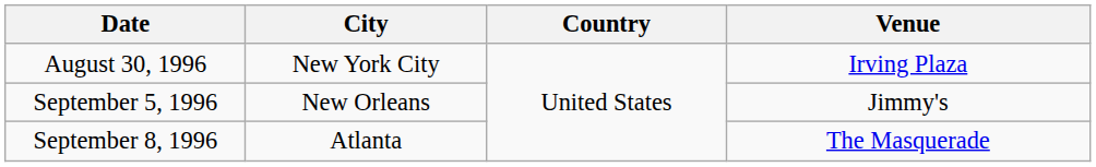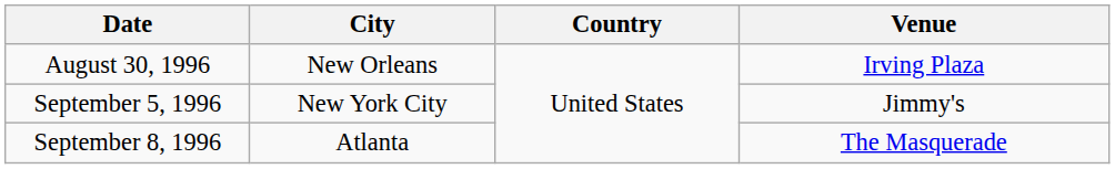 <table class="wikitable" style="text-align:center;">
 <tr>
 <th width="150">Date</th>
 <th width="150">City</th>
 <th width="150">Country</th>
 <th width="230">Venue</th>
 </tr>
 <tr>
 <td>August 30, 1996</td>
-<td>New York City</td>
+<td>New Orleans</td>
 <td rowspan="3">United States</td>
 <td><a href='#'>Irving Plaza</a></td>
 </tr>
 <tr>
 <td>September 5, 1996</td>
-<td>New Orleans</td>
+<td>New York City</td>
 <td>Jimmy's</td>
 </tr>
 <tr>
 <td>September 8, 1996</td>
 <td>Atlanta</td>
 <td><a href='#'>The Masquerade</a></td>
 </tr>
 </table>
